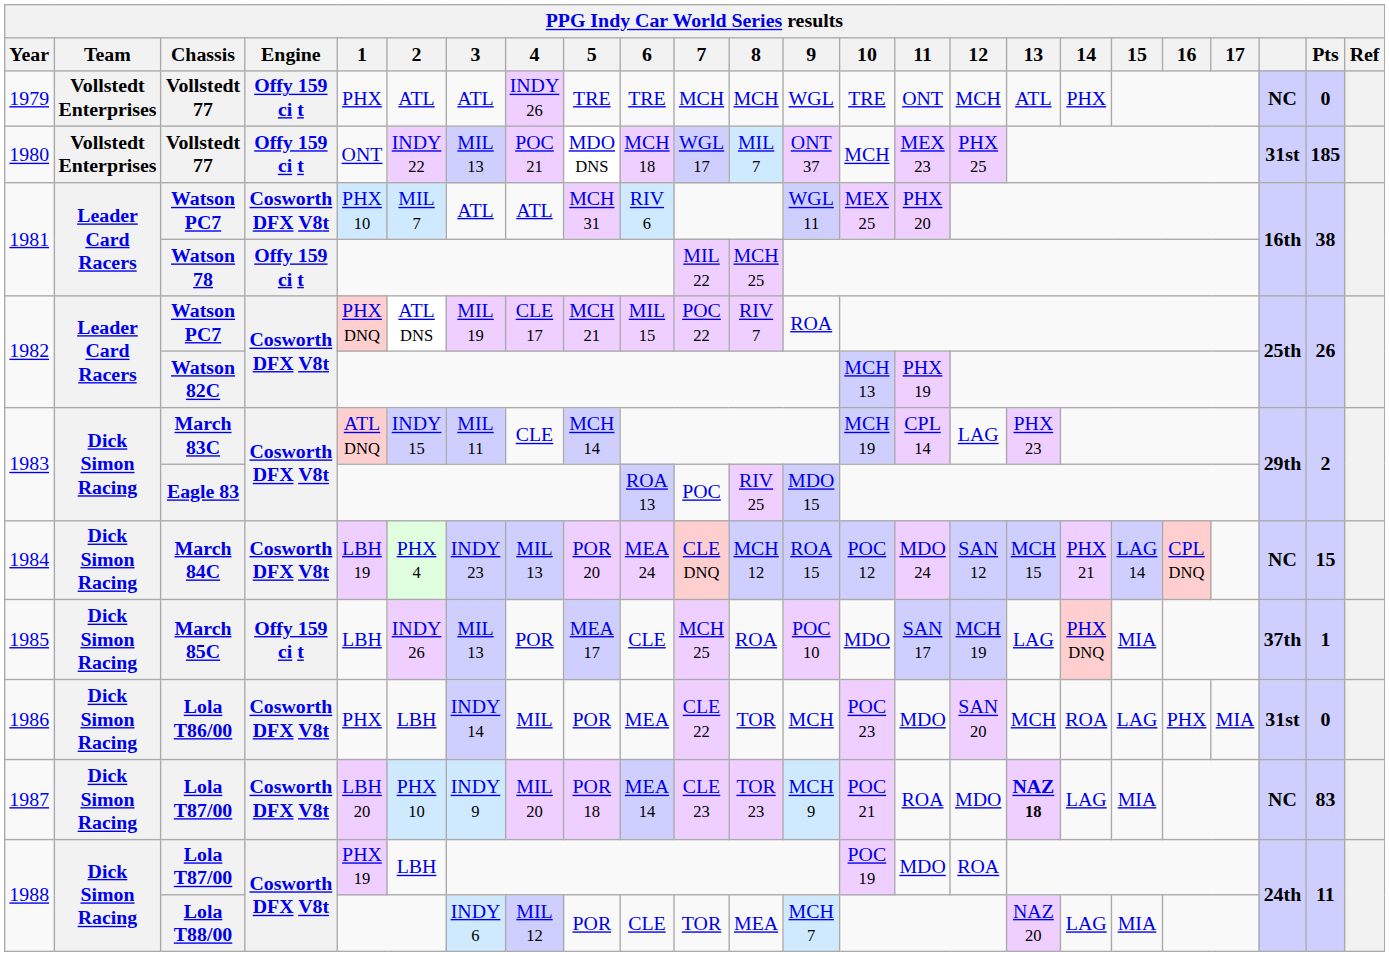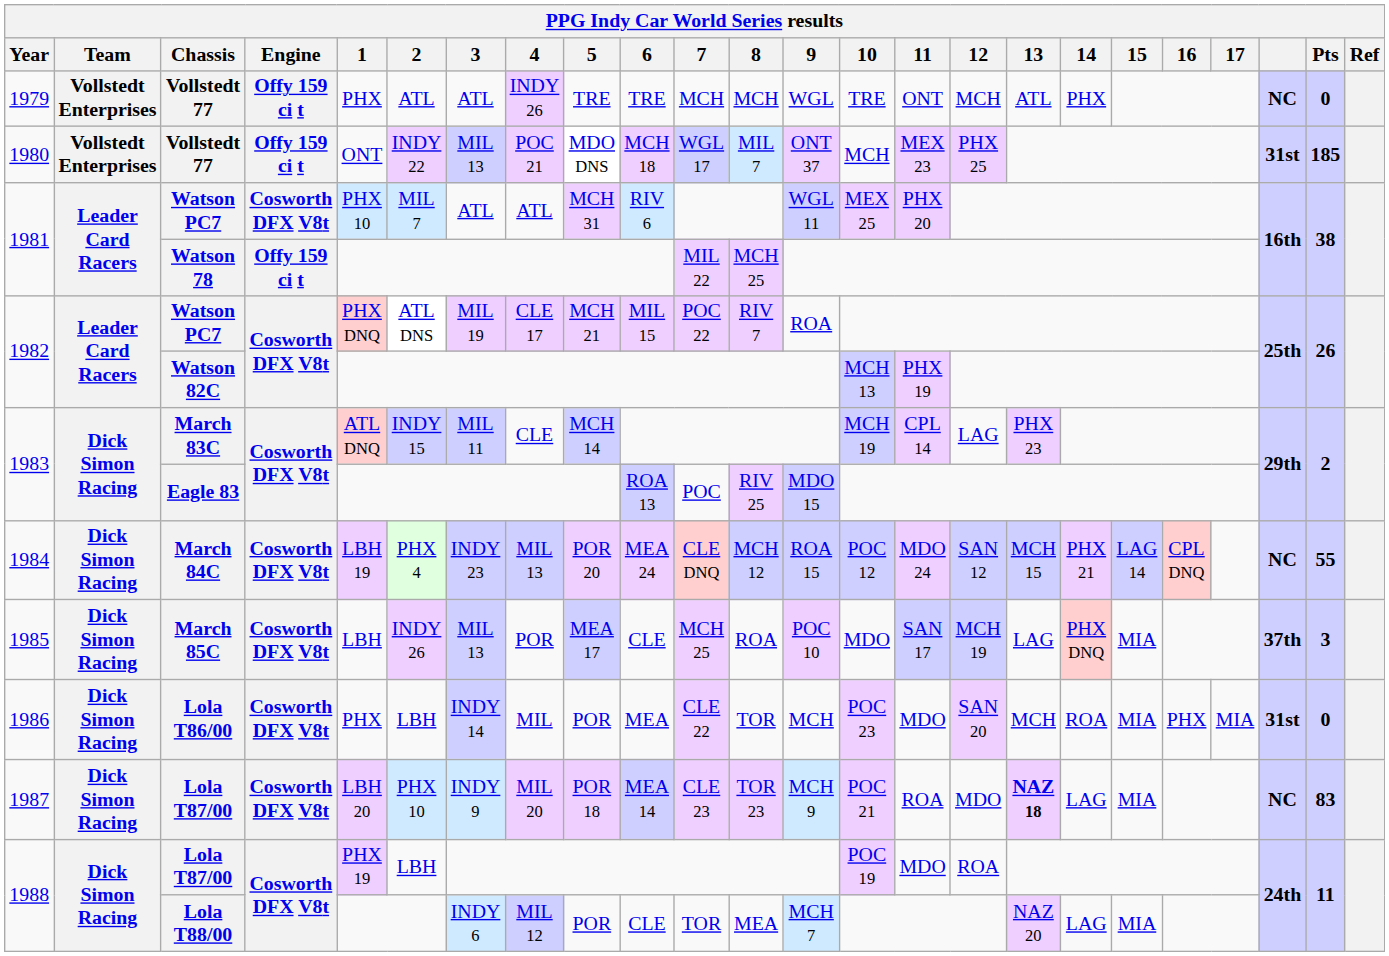 <table class="wikitable" style="text-align:center; font-size:90%">
 <tr>
 <th colspan=24><a href='#'>PPG Indy Car World Series</a> results</th>
 </tr>
 <tr>
 <th>Year</th>
 <th>Team</th>
 <th>Chassis</th>
 <th>Engine</th>
 <th>1</th>
 <th>2</th>
 <th>3</th>
 <th>4</th>
 <th>5</th>
 <th>6</th>
 <th>7</th>
 <th>8</th>
 <th>9</th>
 <th>10</th>
 <th>11</th>
 <th>12</th>
 <th>13</th>
 <th>14</th>
 <th>15</th>
 <th>16</th>
 <th>17</th>
 <th></th>
 <th>Pts</th>
 <th>Ref</th>
 </tr>
 <tr>
 <td><a href='#'>1979</a></td>
 <th>Vollstedt Enterprises</th>
 <th>Vollstedt 77</th>
 <th><a href='#'>Offy 159 ci</a> <a href='#'>t</a></th>
 <td><a href='#'>PHX</a></td>
 <td><a href='#'>ATL</a></td>
 <td><a href='#'>ATL</a></td>
 <td style="background:#EFCFFF;"><a href='#'>INDY</a><br><small>26</small></td>
 <td><a href='#'>TRE</a></td>
 <td><a href='#'>TRE</a></td>
 <td><a href='#'>MCH</a></td>
 <td><a href='#'>MCH</a></td>
 <td><a href='#'>WGL</a></td>
 <td><a href='#'>TRE</a></td>
 <td><a href='#'>ONT</a></td>
 <td><a href='#'>MCH</a></td>
 <td><a href='#'>ATL</a></td>
 <td><a href='#'>PHX</a></td>
 <td colspan=3></td>
 <th style="background:#CFCFFF;">NC</th>
 <th style="background:#CFCFFF;">0</th>
 <th></th>
 </tr>
 <tr>
 <td><a href='#'>1980</a></td>
 <th>Vollstedt Enterprises</th>
 <th>Vollstedt 77</th>
 <th><a href='#'>Offy 159 ci</a> <a href='#'>t</a></th>
 <td><a href='#'>ONT</a></td>
 <td style="background:#EFCFFF;"><a href='#'>INDY</a><br><small>22</small></td>
 <td style="background:#CFCFFF;"><a href='#'>MIL</a><br><small>13</small></td>
 <td style="background:#EFCFFF;"><a href='#'>POC</a><br><small>21</small></td>
 <td style="background:#FFFFFF;"><a href='#'>MDO</a><br><small>DNS</small></td>
 <td style="background:#EFCFFF;"><a href='#'>MCH</a><br><small>18</small></td>
 <td style="background:#CFCFFF;"><a href='#'>WGL</a><br><small>17</small></td>
 <td style="background:#CFEAFF;"><a href='#'>MIL</a><br><small>7</small></td>
 <td style="background:#EFCFFF;"><a href='#'>ONT</a><br><small>37</small></td>
 <td><a href='#'>MCH</a></td>
 <td style="background:#EFCFFF;"><a href='#'>MEX</a><br><small>23</small></td>
 <td style="background:#EFCFFF;"><a href='#'>PHX</a><br><small>25</small></td>
 <td colspan=5></td>
 <th style="background:#CFCFFF;">31st</th>
 <th style="background:#CFCFFF;">185</th>
 <th></th>
 </tr>
 <tr>
 <td rowspan=2><a href='#'>1981</a></td>
 <th rowspan=2><a href='#'>Leader Card Racers</a></th>
 <th><a href='#'>Watson PC7</a></th>
 <th><a href='#'>Cosworth</a> <a href='#'>DFX</a> <a href='#'>V8</a><a href='#'>t</a></th>
 <td style="background:#CFEAFF;"><a href='#'>PHX</a><br><small>10</small></td>
 <td style="background:#CFEAFF;"><a href='#'>MIL</a><br><small>7</small></td>
 <td><a href='#'>ATL</a></td>
 <td><a href='#'>ATL</a></td>
 <td style="background:#EFCFFF;"><a href='#'>MCH</a><br><small>31</small></td>
 <td style="background:#CFEAFF;"><a href='#'>RIV</a><br><small>6</small></td>
 <td colspan=2></td>
 <td style="background:#CFCFFF;"><a href='#'>WGL</a><br><small>11</small></td>
 <td style="background:#EFCFFF;"><a href='#'>MEX</a><br><small>25</small></td>
 <td style="background:#EFCFFF;"><a href='#'>PHX</a><br><small>20</small></td>
 <td colspan=6></td>
 <th rowspan=2 style="background:#CFCFFF;">16th</th>
 <th rowspan=2 style="background:#CFCFFF;">38</th>
 <th rowspan=2></th>
 </tr>
 <tr>
 <th><a href='#'>Watson 78</a></th>
 <th><a href='#'>Offy 159 ci</a> <a href='#'>t</a></th>
 <td colspan=6></td>
 <td style="background:#EFCFFF;"><a href='#'>MIL</a><br><small>22</small></td>
 <td style="background:#EFCFFF;"><a href='#'>MCH</a><br><small>25</small></td>
 <td colspan=9></td>
 </tr>
 <tr>
 <td rowspan=2><a href='#'>1982</a></td>
 <th rowspan=2><a href='#'>Leader Card Racers</a></th>
 <th><a href='#'>Watson PC7</a></th>
 <th rowspan=2><a href='#'>Cosworth</a> <a href='#'>DFX</a> <a href='#'>V8</a><a href='#'>t</a></th>
 <td style="background:#FFCFCF;"><a href='#'>PHX</a><br><small>DNQ</small></td>
 <td style="background:#FFFFFF;"><a href='#'>ATL</a><br><small>DNS</small></td>
 <td style="background:#EFCFFF;"><a href='#'>MIL</a><br><small>19</small></td>
 <td style="background:#EFCFFF;"><a href='#'>CLE</a><br><small>17</small></td>
 <td style="background:#EFCFFF;"><a href='#'>MCH</a><br><small>21</small></td>
 <td style="background:#EFCFFF;"><a href='#'>MIL</a><br><small>15</small></td>
 <td style="background:#EFCFFF;"><a href='#'>POC</a><br><small>22</small></td>
 <td style="background:#EFCFFF;"><a href='#'>RIV</a><br><small>7</small></td>
 <td><a href='#'>ROA</a></td>
 <td colspan=8></td>
 <th rowspan=2 style="background:#CFCFFF;">25th</th>
 <th rowspan=2 style="background:#CFCFFF;">26</th>
 <th rowspan=2></th>
 </tr>
 <tr>
 <th><a href='#'>Watson 82C</a></th>
 <td colspan=9></td>
 <td style="background:#CFCFFF;"><a href='#'>MCH</a><br><small>13</small></td>
 <td style="background:#EFCFFF;"><a href='#'>PHX</a><br><small>19</small></td>
 <td colspan=6></td>
 </tr>
 <tr>
 <td rowspan=2><a href='#'>1983</a></td>
 <th rowspan=2><a href='#'>Dick Simon Racing</a></th>
 <th><a href='#'>March 83C</a></th>
 <th rowspan=2><a href='#'>Cosworth</a> <a href='#'>DFX</a> <a href='#'>V8</a><a href='#'>t</a></th>
 <td style="background:#FFCFCF;"><a href='#'>ATL</a><br><small>DNQ</small></td>
 <td style="background:#CFCFFF;"><a href='#'>INDY</a><br><small>15</small></td>
 <td style="background:#CFCFFF;"><a href='#'>MIL</a><br><small>11</small></td>
 <td><a href='#'>CLE</a></td>
 <td style="background:#CFCFFF;"><a href='#'>MCH</a><br><small>14</small></td>
 <td colspan=4></td>
 <td style="background:#CFCFFF;"><a href='#'>MCH</a><br><small>19</small></td>
 <td style="background:#EFCFFF;"><a href='#'>CPL</a><br><small>14</small></td>
 <td><a href='#'>LAG</a></td>
 <td style="background:#EFCFFF;"><a href='#'>PHX</a><br><small>23</small></td>
 <td colspan=4></td>
 <th rowspan=2 style="background:#CFCFFF;">29th</th>
 <th rowspan=2 style="background:#CFCFFF;">2</th>
 <th rowspan=2></th>
 </tr>
 <tr>
 <th><a href='#'>Eagle 83</a></th>
 <td colspan=5></td>
 <td style="background:#CFCFFF;"><a href='#'>ROA</a><br><small>13</small></td>
 <td><a href='#'>POC</a></td>
 <td style="background:#EFCFFF;"><a href='#'>RIV</a><br><small>25</small></td>
 <td style="background:#CFCFFF;"><a href='#'>MDO</a><br><small>15</small></td>
 <td colspan=8></td>
 </tr>
 <tr>
 <td><a href='#'>1984</a></td>
 <th><a href='#'>Dick Simon Racing</a></th>
 <th><a href='#'>March 84C</a></th>
 <th><a href='#'>Cosworth</a> <a href='#'>DFX</a> <a href='#'>V8</a><a href='#'>t</a></th>
 <td style="background:#EFCFFF;"><a href='#'>LBH</a><br><small>19</small></td>
 <td style="background:#DFFFDF;"><a href='#'>PHX</a><br><small>4</small></td>
 <td style="background:#CFCFFF;"><a href='#'>INDY</a><br><small>23</small></td>
 <td style="background:#CFCFFF;"><a href='#'>MIL</a><br><small>13</small></td>
 <td style="background:#EFCFFF;"><a href='#'>POR</a><br><small>20</small></td>
 <td style="background:#EFCFFF;"><a href='#'>MEA</a><br><small>24</small></td>
 <td style="background:#FFCFCF;"><a href='#'>CLE</a><br><small>DNQ</small></td>
 <td style="background:#CFCFFF;"><a href='#'>MCH</a><br><small>12</small></td>
 <td style="background:#CFCFFF;"><a href='#'>ROA</a><br><small>15</small></td>
 <td style="background:#CFCFFF;"><a href='#'>POC</a><br><small>12</small></td>
 <td style="background:#EFCFFF;"><a href='#'>MDO</a><br><small>24</small></td>
 <td style="background:#CFCFFF;"><a href='#'>SAN</a><br><small>12</small></td>
 <td style="background:#CFCFFF;"><a href='#'>MCH</a><br><small>15</small></td>
 <td style="background:#EFCFFF;"><a href='#'>PHX</a><br><small>21</small></td>
 <td style="background:#CFCFFF;"><a href='#'>LAG</a><br><small>14</small></td>
 <td style="background:#FFCFCF;"><a href='#'>CPL</a><br><small>DNQ</small></td>
 <td></td>
 <th style="background:#CFCFFF;">NC</th>
-<th style="background:#CFCFFF;">15</th>
+<th style="background:#CFCFFF;">55</th>
 <th></th>
 </tr>
 <tr>
 <td><a href='#'>1985</a></td>
 <th><a href='#'>Dick Simon Racing</a></th>
 <th><a href='#'>March 85C</a></th>
-<th><a href='#'>Offy 159 ci</a> <a href='#'>t</a></th>
+<th><a href='#'>Cosworth</a> <a href='#'>DFX</a> <a href='#'>V8</a><a href='#'>t</a></th>
 <td><a href='#'>LBH</a></td>
 <td style="background:#EFCFFF;"><a href='#'>INDY</a><br><small>26</small></td>
 <td style="background:#CFCFFF;"><a href='#'>MIL</a><br><small>13</small></td>
 <td><a href='#'>POR</a></td>
 <td style="background:#CFCFFF;"><a href='#'>MEA</a><br><small>17</small></td>
 <td><a href='#'>CLE</a></td>
 <td style="background:#EFCFFF;"><a href='#'>MCH</a><br><small>25</small></td>
 <td><a href='#'>ROA</a></td>
 <td style="background:#EFCFFF;"><a href='#'>POC</a><br><small>10</small></td>
 <td><a href='#'>MDO</a></td>
 <td style="background:#CFCFFF;"><a href='#'>SAN</a><br><small>17</small></td>
 <td style="background:#CFCFFF;"><a href='#'>MCH</a><br><small>19</small></td>
 <td><a href='#'>LAG</a></td>
 <td style="background:#FFCFCF;"><a href='#'>PHX</a><br><small>DNQ</small></td>
 <td><a href='#'>MIA</a></td>
 <td colspan=2></td>
 <th style="background:#CFCFFF;">37th</th>
-<th style="background:#CFCFFF;">1</th>
+<th style="background:#CFCFFF;">3</th>
 <th></th>
 </tr>
 <tr>
 <td><a href='#'>1986</a></td>
 <th><a href='#'>Dick Simon Racing</a></th>
 <th><a href='#'>Lola T86/00</a></th>
 <th><a href='#'>Cosworth</a> <a href='#'>DFX</a> <a href='#'>V8</a><a href='#'>t</a></th>
 <td><a href='#'>PHX</a></td>
 <td><a href='#'>LBH</a></td>
 <td style="background:#CFCFFF;"><a href='#'>INDY</a><br><small>14</small></td>
 <td><a href='#'>MIL</a></td>
 <td><a href='#'>POR</a></td>
 <td><a href='#'>MEA</a></td>
 <td style="background:#EFCFFF;"><a href='#'>CLE</a><br><small>22</small></td>
 <td><a href='#'>TOR</a></td>
 <td><a href='#'>MCH</a></td>
 <td style="background:#EFCFFF;"><a href='#'>POC</a><br><small>23</small></td>
 <td><a href='#'>MDO</a></td>
 <td style="background:#EFCFFF;"><a href='#'>SAN</a><br><small>20</small></td>
 <td><a href='#'>MCH</a></td>
 <td><a href='#'>ROA</a></td>
-<td><a href='#'>LAG</a></td>
+<td><a href='#'>MIA</a></td>
 <td><a href='#'>PHX</a></td>
 <td><a href='#'>MIA</a></td>
 <th style="background:#CFCFFF;">31st</th>
 <th style="background:#CFCFFF;">0</th>
 <th></th>
 </tr>
 <tr>
 <td><a href='#'>1987</a></td>
 <th><a href='#'>Dick Simon Racing</a></th>
 <th><a href='#'>Lola T87/00</a></th>
 <th><a href='#'>Cosworth</a> <a href='#'>DFX</a> <a href='#'>V8</a><a href='#'>t</a></th>
 <td style="background:#EFCFFF;"><a href='#'>LBH</a><br><small>20</small></td>
 <td style="background:#CFEAFF;"><a href='#'>PHX</a><br><small>10</small></td>
 <td style="background:#CFEAFF;"><a href='#'>INDY</a><br><small>9</small></td>
 <td style="background:#EFCFFF;"><a href='#'>MIL</a><br><small>20</small></td>
 <td style="background:#EFCFFF;"><a href='#'>POR</a><br><small>18</small></td>
 <td style="background:#CFCFFF;"><a href='#'>MEA</a><br><small>14</small></td>
 <td style="background:#EFCFFF;"><a href='#'>CLE</a><br><small>23</small></td>
 <td style="background:#EFCFFF;"><a href='#'>TOR</a><br><small>23</small></td>
 <td style="background:#CFEAFF;"><a href='#'>MCH</a><br><small>9</small></td>
 <td style="background:#EFCFFF;"><a href='#'>POC</a><br><small>21</small></td>
 <td><a href='#'>ROA</a></td>
 <td><a href='#'>MDO</a></td>
 <td style="background:#EFCFFF;"><strong><a href='#'>NAZ</a><br><small>18</small></strong></td>
 <td><a href='#'>LAG</a></td>
 <td><a href='#'>MIA</a></td>
 <td colspan=2></td>
 <th style="background:#CFCFFF;">NC</th>
 <th style="background:#CFCFFF;">83</th>
 <th></th>
 </tr>
 <tr>
 <td rowspan=2><a href='#'>1988</a></td>
 <th rowspan=2><a href='#'>Dick Simon Racing</a></th>
 <th><a href='#'>Lola T87/00</a></th>
 <th rowspan=2><a href='#'>Cosworth</a> <a href='#'>DFX</a> <a href='#'>V8</a><a href='#'>t</a></th>
 <td style="background:#EFCFFF;"><a href='#'>PHX</a><br><small>19</small></td>
 <td><a href='#'>LBH</a></td>
 <td colspan=7></td>
 <td style="background:#EFCFFF;"><a href='#'>POC</a><br><small>19</small></td>
 <td><a href='#'>MDO</a></td>
 <td><a href='#'>ROA</a></td>
 <td colspan=5></td>
 <th rowspan=2 style="background:#CFCFFF;">24th</th>
 <th rowspan=2 style="background:#CFCFFF;">11</th>
 <th rowspan=2></th>
 </tr>
 <tr>
 <th><a href='#'>Lola T88/00</a></th>
 <td colspan=2></td>
 <td style="background:#CFEAFF;"><a href='#'>INDY</a><br><small>6</small></td>
 <td style="background:#CFCFFF;"><a href='#'>MIL</a><br><small>12</small></td>
 <td><a href='#'>POR</a></td>
 <td><a href='#'>CLE</a></td>
 <td><a href='#'>TOR</a></td>
 <td><a href='#'>MEA</a></td>
 <td style="background:#CFEAFF;"><a href='#'>MCH</a><br><small>7</small></td>
 <td colspan=3></td>
 <td style="background:#EFCFFF;"><a href='#'>NAZ</a><br><small>20</small></td>
 <td><a href='#'>LAG</a></td>
 <td><a href='#'>MIA</a></td>
 <td colspan=2></td>
 </tr>
 </table>
